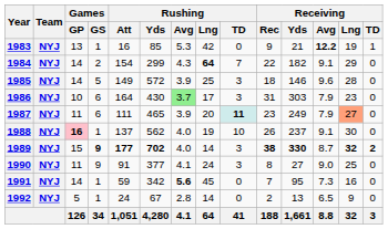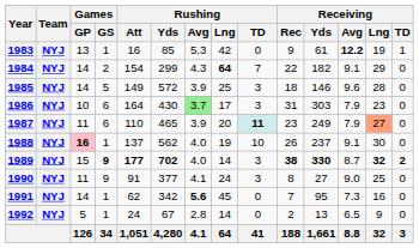 <table class="wikitable" style="text-align:center;">
 <tr>
 <th rowspan="2">Year</th>
 <th rowspan="2">Team</th>
 <th colspan="2">Games</th>
 <th colspan="5">Rushing</th>
 <th colspan="5">Receiving</th>
 </tr>
 <tr>
 <th>GP</th>
 <th>GS</th>
 <th>Att</th>
 <th>Yds</th>
 <th>Avg</th>
 <th>Lng</th>
 <th>TD</th>
 <th>Rec</th>
 <th>Yds</th>
 <th>Avg</th>
 <th>Lng</th>
 <th>TD</th>
 </tr>
 <tr>
 <th><a href='#'>1983</a></th>
 <th><a href='#'>NYJ</a></th>
 <td>13</td>
 <td>1</td>
 <td>16</td>
 <td>85</td>
 <td>5.3</td>
 <td>42</td>
 <td>0</td>
 <td>9</td>
-<td>21</td>
+<td>61</td>
 <td><strong>12.2</strong></td>
 <td>19</td>
 <td>1</td>
 </tr>
 <tr>
 <th><a href='#'>1984</a></th>
 <th><a href='#'>NYJ</a></th>
 <td>14</td>
 <td>2</td>
 <td>154</td>
 <td>299</td>
 <td>4.3</td>
 <td><strong>64</strong></td>
 <td>7</td>
 <td>22</td>
 <td>182</td>
 <td>9.1</td>
 <td>29</td>
 <td>0</td>
 </tr>
 <tr>
 <th><a href='#'>1985</a></th>
 <th><a href='#'>NYJ</a></th>
 <td>14</td>
 <td>5</td>
 <td>149</td>
 <td>572</td>
 <td>3.9</td>
 <td>25</td>
 <td>3</td>
 <td>18</td>
 <td>146</td>
 <td>9.6</td>
 <td>28</td>
 <td>0</td>
 </tr>
 <tr>
 <th><a href='#'>1986</a></th>
 <th><a href='#'>NYJ</a></th>
 <td>10</td>
 <td>6</td>
 <td>164</td>
 <td>430</td>
 <td style="background: lightgreen;">3.7</td>
 <td>17</td>
 <td>3</td>
 <td>31</td>
 <td>303</td>
 <td>7.9</td>
 <td>23</td>
 <td>0</td>
 </tr>
 <tr>
 <th><a href='#'>1987</a></th>
 <th><a href='#'>NYJ</a></th>
 <td>11</td>
 <td>6</td>
-<td>111</td>
+<td>110</td>
 <td>465</td>
 <td>3.9</td>
 <td>20</td>
 <td style="background:#cfecec; width:3em;"><strong>11</strong></td>
 <td>23</td>
 <td>249</td>
 <td>7.9</td>
 <td style="background: lightsalmon;">27</td>
 <td>0</td>
 </tr>
 <tr>
 <th><a href='#'>1988</a></th>
 <th><a href='#'>NYJ</a></th>
 <td style="background: pink;"><strong>16</strong></td>
 <td>1</td>
 <td>137</td>
 <td>562</td>
 <td>4.0</td>
 <td>19</td>
 <td>10</td>
 <td>26</td>
 <td>237</td>
 <td>9.1</td>
 <td>30</td>
 <td>0</td>
 </tr>
 <tr>
 <th><a href='#'>1989</a></th>
 <th><a href='#'>NYJ</a></th>
 <td>15</td>
 <td><strong>9</strong></td>
 <td><strong>177</strong></td>
 <td><strong>702</strong></td>
 <td>4.0</td>
 <td>14</td>
 <td>3</td>
 <td><strong>38</strong></td>
 <td><strong>330</strong></td>
 <td>8.7</td>
 <td><strong>32</strong></td>
 <td><strong>2</strong></td>
 </tr>
 <tr>
 <th><a href='#'>1990</a></th>
 <th><a href='#'>NYJ</a></th>
 <td>11</td>
 <td>9</td>
 <td>91</td>
 <td>377</td>
 <td>4.1</td>
 <td>24</td>
 <td>3</td>
 <td>8</td>
 <td>27</td>
 <td>9.0</td>
 <td>25</td>
 <td>0</td>
 </tr>
 <tr>
 <th><a href='#'>1991</a></th>
 <th><a href='#'>NYJ</a></th>
 <td>14</td>
 <td>1</td>
-<td>59</td>
+<td>62</td>
 <td>342</td>
 <td><strong>5.6</strong></td>
 <td>45</td>
 <td>0</td>
 <td>7</td>
 <td>95</td>
 <td>7.3</td>
 <td>16</td>
 <td>0</td>
 </tr>
 <tr>
 <th><a href='#'>1992</a></th>
 <th><a href='#'>NYJ</a></th>
 <td>5</td>
 <td>1</td>
 <td>24</td>
 <td>67</td>
 <td>2.8</td>
 <td>14</td>
 <td>0</td>
 <td>2</td>
 <td>13</td>
 <td>6.5</td>
 <td>9</td>
 <td>0</td>
 </tr>
 <tr>
 <th colspan="2"></th>
 <th>126</th>
 <th>34</th>
 <th>1,051</th>
 <th>4,280</th>
 <th>4.1</th>
 <th>64</th>
 <th>41</th>
 <th>188</th>
 <th>1,661</th>
 <th>8.8</th>
 <th>32</th>
 <th>3</th>
 </tr>
 </table>
